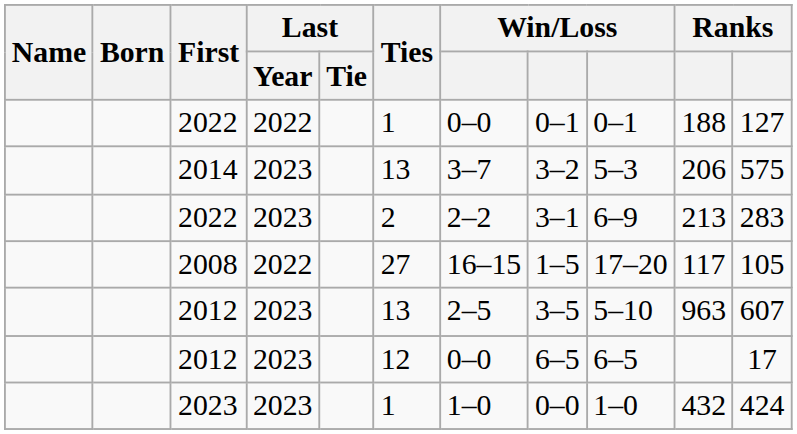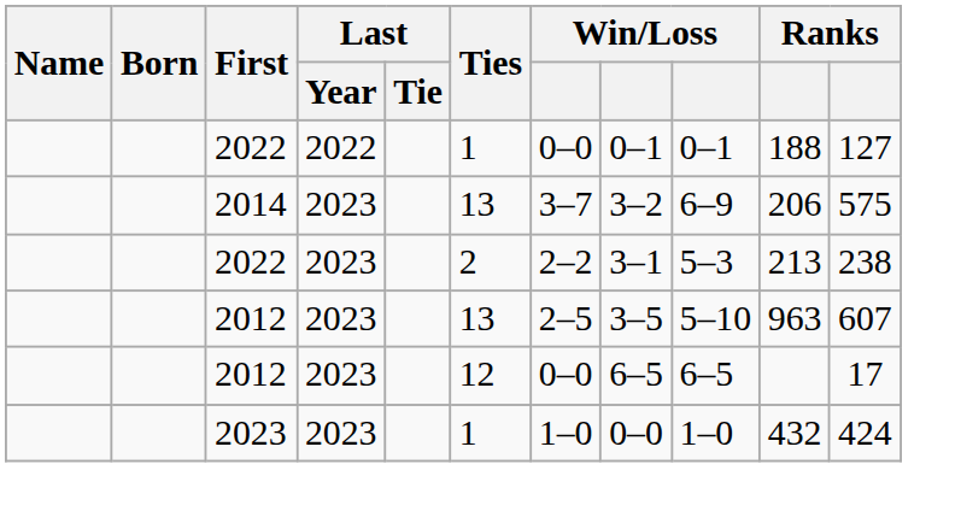 <table class="wikitable sortable">
 <tr align="center">
 <th rowspan="2">Name</th>
 <th rowspan="2">Born</th>
 <th rowspan="2">First</th>
 <th colspan="2">Last</th>
 <th rowspan="2">Ties</th>
 <th class="unsortable" colspan="3">Win/Loss</th>
 <th class="unsortable" colspan="2">Ranks</th>
 </tr>
 <tr>
 <th>Year</th>
 <th>Tie</th>
 <th></th>
 <th></th>
 <th></th>
 <th></th>
 <th></th>
 </tr>
 <tr>
 <td></td>
 <td></td>
 <td>2022</td>
 <td>2022</td>
 <td></td>
 <td>1</td>
 <td>0–0</td>
 <td>0–1</td>
 <td>0–1</td>
 <td align="center">188</td>
 <td align="center">127</td>
 </tr>
 <tr>
 <td></td>
 <td></td>
 <td>2014</td>
 <td>2023</td>
 <td></td>
 <td>13</td>
 <td>3–7</td>
 <td>3–2</td>
-<td>5–3</td>
+<td>6–9</td>
 <td align="center">206</td>
 <td align="center">575</td>
 </tr>
 <tr>
 <td></td>
 <td></td>
 <td>2022</td>
 <td>2023</td>
 <td></td>
 <td>2</td>
 <td>2–2</td>
 <td>3–1</td>
-<td>6–9</td>
+<td>5–3</td>
 <td align="center">213</td>
-<td align="center">283</td>
-</tr>
-<tr>
-<td></td>
-<td></td>
-<td>2008</td>
-<td>2022</td>
-<td></td>
-<td>27</td>
-<td>16–15</td>
-<td>1–5</td>
-<td>17–20</td>
-<td align="center">117</td>
-<td align="center">105</td>
+<td align="center">238</td>
 </tr>
 <tr>
 <td></td>
 <td></td>
 <td>2012</td>
 <td>2023</td>
 <td></td>
 <td>13</td>
 <td>2–5</td>
 <td>3–5</td>
 <td>5–10</td>
 <td align="center">963</td>
 <td align="center">607</td>
 </tr>
 <tr>
 <td></td>
 <td></td>
 <td>2012</td>
 <td>2023</td>
 <td></td>
 <td>12</td>
 <td>0–0</td>
 <td>6–5</td>
 <td>6–5</td>
 <td align="center"></td>
 <td align="center">17</td>
 </tr>
 <tr>
 <td></td>
 <td></td>
 <td>2023</td>
 <td>2023</td>
 <td></td>
 <td>1</td>
 <td>1–0</td>
 <td>0–0</td>
 <td>1–0</td>
 <td align="center">432</td>
 <td align="center">424</td>
 </tr>
 </table>
